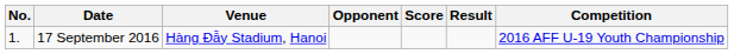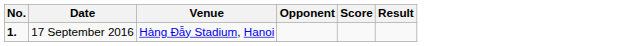 <table class="wikitable" style="font-size:100%;">
 <tr>
 <th>No.</th>
 <th>Date</th>
 <th>Venue</th>
 <th>Opponent</th>
 <th>Score</th>
 <th>Result</th>
-<th>Competition</th>
 </tr>
 <tr>
-<td>1.</td>
+<td><strong>1.</strong></td>
 <td>17 September 2016</td>
 <td><a href='#'>Hàng Đẫy Stadium</a>, <a href='#'>Hanoi</a></td>
 <td></td>
 <td></td>
 <td></td>
-<td><a href='#'>2016 AFF U-19 Youth Championship</a></td>
 </tr>
 </table>
